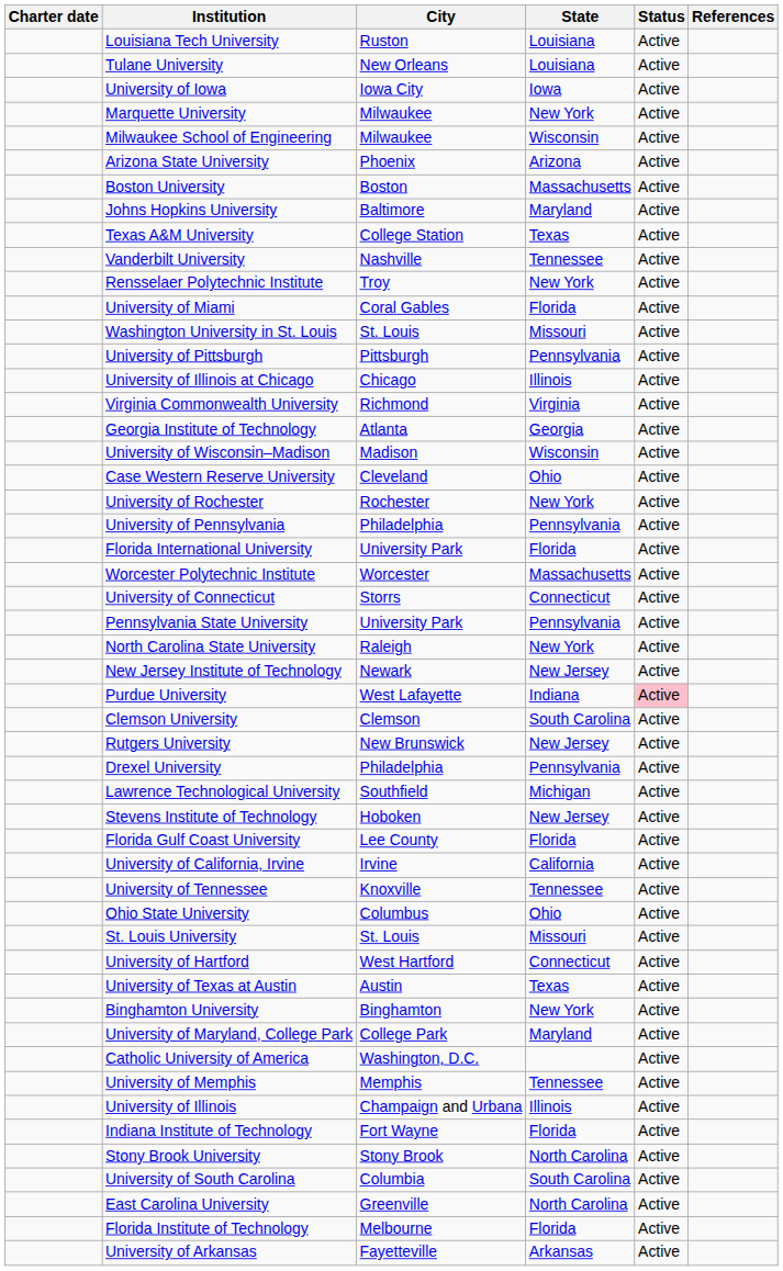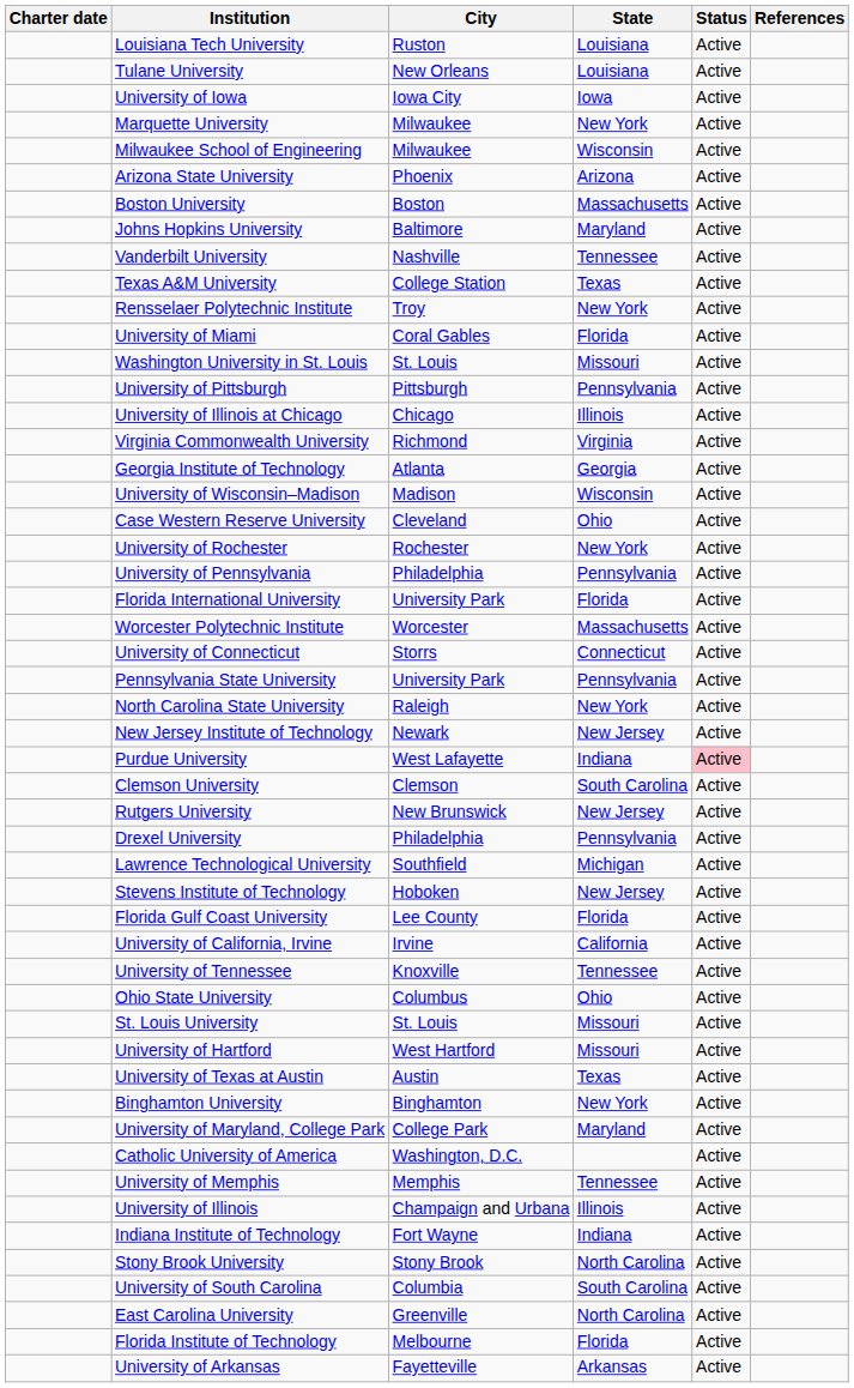 <table class="wikitable sortable">
 <tr>
 <th>Charter date</th>
 <th>Institution</th>
 <th>City</th>
 <th>State</th>
 <th>Status</th>
 <th>References</th>
 </tr>
 <tr>
 <td></td>
 <td><a href='#'>Louisiana Tech University</a></td>
 <td><a href='#'>Ruston</a></td>
 <td><a href='#'>Louisiana</a></td>
 <td>Active</td>
 <td></td>
 </tr>
 <tr>
 <td></td>
 <td><a href='#'>Tulane University</a></td>
 <td><a href='#'>New Orleans</a></td>
 <td><a href='#'>Louisiana</a></td>
 <td>Active</td>
 <td></td>
 </tr>
 <tr>
 <td></td>
 <td><a href='#'>University of Iowa</a></td>
 <td><a href='#'>Iowa City</a></td>
 <td><a href='#'>Iowa</a></td>
 <td>Active</td>
 <td></td>
 </tr>
 <tr>
 <td></td>
 <td><a href='#'>Marquette University</a></td>
 <td><a href='#'>Milwaukee</a></td>
 <td><a href='#'>New York</a></td>
 <td>Active</td>
 <td></td>
 </tr>
 <tr>
 <td></td>
 <td><a href='#'>Milwaukee School of Engineering</a></td>
 <td><a href='#'>Milwaukee</a></td>
 <td><a href='#'>Wisconsin</a></td>
 <td>Active</td>
 <td></td>
 </tr>
 <tr>
 <td></td>
 <td><a href='#'>Arizona State University</a></td>
 <td><a href='#'>Phoenix</a></td>
 <td><a href='#'>Arizona</a></td>
 <td>Active</td>
 <td></td>
 </tr>
 <tr>
 <td></td>
 <td><a href='#'>Boston University</a></td>
 <td><a href='#'>Boston</a></td>
 <td><a href='#'>Massachusetts</a></td>
 <td>Active</td>
 <td></td>
 </tr>
 <tr>
 <td></td>
 <td><a href='#'>Johns Hopkins University</a></td>
 <td><a href='#'>Baltimore</a></td>
 <td><a href='#'>Maryland</a></td>
 <td>Active</td>
 <td></td>
 </tr>
 <tr>
 <td></td>
-<td><a href='#'>Texas A&M University</a></td>
-<td><a href='#'>College Station</a></td>
-<td><a href='#'>Texas</a></td>
+<td><a href='#'>Vanderbilt University</a></td>
+<td><a href='#'>Nashville</a></td>
+<td><a href='#'>Tennessee</a></td>
 <td>Active</td>
 <td></td>
 </tr>
 <tr>
 <td></td>
-<td><a href='#'>Vanderbilt University</a></td>
-<td><a href='#'>Nashville</a></td>
-<td><a href='#'>Tennessee</a></td>
+<td><a href='#'>Texas A&M University</a></td>
+<td><a href='#'>College Station</a></td>
+<td><a href='#'>Texas</a></td>
 <td>Active</td>
 <td></td>
 </tr>
 <tr>
 <td></td>
 <td><a href='#'>Rensselaer Polytechnic Institute</a></td>
 <td><a href='#'>Troy</a></td>
 <td><a href='#'>New York</a></td>
 <td>Active</td>
 <td></td>
 </tr>
 <tr>
 <td></td>
 <td><a href='#'>University of Miami</a></td>
 <td><a href='#'>Coral Gables</a></td>
 <td><a href='#'>Florida</a></td>
 <td>Active</td>
 <td></td>
 </tr>
 <tr>
 <td></td>
 <td><a href='#'>Washington University in St. Louis</a></td>
 <td><a href='#'>St. Louis</a></td>
 <td><a href='#'>Missouri</a></td>
 <td>Active</td>
 <td></td>
 </tr>
 <tr>
 <td></td>
 <td><a href='#'>University of Pittsburgh</a></td>
 <td><a href='#'>Pittsburgh</a></td>
 <td><a href='#'>Pennsylvania</a></td>
 <td>Active</td>
 <td></td>
 </tr>
 <tr>
 <td></td>
 <td><a href='#'>University of Illinois at Chicago</a></td>
 <td><a href='#'>Chicago</a></td>
 <td><a href='#'>Illinois</a></td>
 <td>Active</td>
 <td></td>
 </tr>
 <tr>
 <td></td>
 <td><a href='#'>Virginia Commonwealth University</a></td>
 <td><a href='#'>Richmond</a></td>
 <td><a href='#'>Virginia</a></td>
 <td>Active</td>
 <td></td>
 </tr>
 <tr>
 <td></td>
 <td><a href='#'>Georgia Institute of Technology</a></td>
 <td><a href='#'>Atlanta</a></td>
 <td><a href='#'>Georgia</a></td>
 <td>Active</td>
 <td></td>
 </tr>
 <tr>
 <td></td>
 <td><a href='#'>University of Wisconsin–Madison</a></td>
 <td><a href='#'>Madison</a></td>
 <td><a href='#'>Wisconsin</a></td>
 <td>Active</td>
 <td></td>
 </tr>
 <tr>
 <td></td>
 <td><a href='#'>Case Western Reserve University</a></td>
 <td><a href='#'>Cleveland</a></td>
 <td><a href='#'>Ohio</a></td>
 <td>Active</td>
 <td></td>
 </tr>
 <tr>
 <td></td>
 <td><a href='#'>University of Rochester</a></td>
 <td><a href='#'>Rochester</a></td>
 <td><a href='#'>New York</a></td>
 <td>Active</td>
 <td></td>
 </tr>
 <tr>
 <td></td>
 <td><a href='#'>University of Pennsylvania</a></td>
 <td><a href='#'>Philadelphia</a></td>
 <td><a href='#'>Pennsylvania</a></td>
 <td>Active</td>
 <td></td>
 </tr>
 <tr>
 <td></td>
 <td><a href='#'>Florida International University</a></td>
 <td><a href='#'>University Park</a></td>
 <td><a href='#'>Florida</a></td>
 <td>Active</td>
 <td></td>
 </tr>
 <tr>
 <td></td>
 <td><a href='#'>Worcester Polytechnic Institute</a></td>
 <td><a href='#'>Worcester</a></td>
 <td><a href='#'>Massachusetts</a></td>
 <td>Active</td>
 <td></td>
 </tr>
 <tr>
 <td></td>
 <td><a href='#'>University of Connecticut</a></td>
 <td><a href='#'>Storrs</a></td>
 <td><a href='#'>Connecticut</a></td>
 <td>Active</td>
 <td></td>
 </tr>
 <tr>
 <td></td>
 <td><a href='#'>Pennsylvania State University</a></td>
 <td><a href='#'>University Park</a></td>
 <td><a href='#'>Pennsylvania</a></td>
 <td>Active</td>
 <td></td>
 </tr>
 <tr>
 <td></td>
 <td><a href='#'>North Carolina State University</a></td>
 <td><a href='#'>Raleigh</a></td>
 <td><a href='#'>New York</a></td>
 <td>Active</td>
 <td></td>
 </tr>
 <tr>
 <td></td>
 <td><a href='#'>New Jersey Institute of Technology</a></td>
 <td><a href='#'>Newark</a></td>
 <td><a href='#'>New Jersey</a></td>
 <td>Active</td>
 <td></td>
 </tr>
 <tr>
 <td></td>
 <td><a href='#'>Purdue University</a></td>
 <td><a href='#'>West Lafayette</a></td>
 <td><a href='#'>Indiana</a></td>
 <td style="background: pink;">Active</td>
 <td></td>
 </tr>
 <tr>
 <td></td>
 <td><a href='#'>Clemson University</a></td>
 <td><a href='#'>Clemson</a></td>
 <td><a href='#'>South Carolina</a></td>
 <td>Active</td>
 <td></td>
 </tr>
 <tr>
 <td></td>
 <td><a href='#'>Rutgers University</a></td>
 <td><a href='#'>New Brunswick</a></td>
 <td><a href='#'>New Jersey</a></td>
 <td>Active</td>
 <td></td>
 </tr>
 <tr>
 <td></td>
 <td><a href='#'>Drexel University</a></td>
 <td><a href='#'>Philadelphia</a></td>
 <td><a href='#'>Pennsylvania</a></td>
 <td>Active</td>
 <td></td>
 </tr>
 <tr>
 <td></td>
 <td><a href='#'>Lawrence Technological University</a></td>
 <td><a href='#'>Southfield</a></td>
 <td><a href='#'>Michigan</a></td>
 <td>Active</td>
 <td></td>
 </tr>
 <tr>
 <td></td>
 <td><a href='#'>Stevens Institute of Technology</a></td>
 <td><a href='#'>Hoboken</a></td>
 <td><a href='#'>New Jersey</a></td>
 <td>Active</td>
 <td></td>
 </tr>
 <tr>
 <td></td>
 <td><a href='#'>Florida Gulf Coast University</a></td>
 <td><a href='#'>Lee County</a></td>
 <td><a href='#'>Florida</a></td>
 <td>Active</td>
 <td></td>
 </tr>
 <tr>
 <td></td>
 <td><a href='#'>University of California, Irvine</a></td>
 <td><a href='#'>Irvine</a></td>
 <td><a href='#'>California</a></td>
 <td>Active</td>
 <td></td>
 </tr>
 <tr>
 <td></td>
 <td><a href='#'>University of Tennessee</a></td>
 <td><a href='#'>Knoxville</a></td>
 <td><a href='#'>Tennessee</a></td>
 <td>Active</td>
 <td></td>
 </tr>
 <tr>
 <td></td>
 <td><a href='#'>Ohio State University</a></td>
 <td><a href='#'>Columbus</a></td>
 <td><a href='#'>Ohio</a></td>
 <td>Active</td>
 <td></td>
 </tr>
 <tr>
 <td></td>
 <td><a href='#'>St. Louis University</a></td>
 <td><a href='#'>St. Louis</a></td>
 <td><a href='#'>Missouri</a></td>
 <td>Active</td>
 <td></td>
 </tr>
 <tr>
 <td></td>
 <td><a href='#'>University of Hartford</a></td>
 <td><a href='#'>West Hartford</a></td>
-<td><a href='#'>Connecticut</a></td>
+<td><a href='#'>Missouri</a></td>
 <td>Active</td>
 <td></td>
 </tr>
 <tr>
 <td></td>
 <td><a href='#'>University of Texas at Austin</a></td>
 <td><a href='#'>Austin</a></td>
 <td><a href='#'>Texas</a></td>
 <td>Active</td>
 <td></td>
 </tr>
 <tr>
 <td></td>
 <td><a href='#'>Binghamton University</a></td>
 <td><a href='#'>Binghamton</a></td>
 <td><a href='#'>New York</a></td>
 <td>Active</td>
 <td></td>
 </tr>
 <tr>
 <td></td>
 <td><a href='#'>University of Maryland, College Park</a></td>
 <td><a href='#'>College Park</a></td>
 <td><a href='#'>Maryland</a></td>
 <td>Active</td>
 <td></td>
 </tr>
 <tr>
 <td></td>
 <td><a href='#'>Catholic University of America</a></td>
 <td><a href='#'>Washington, D.C.</a></td>
 <td></td>
 <td>Active</td>
 <td></td>
 </tr>
 <tr>
 <td></td>
 <td><a href='#'>University of Memphis</a></td>
 <td><a href='#'>Memphis</a></td>
 <td><a href='#'>Tennessee</a></td>
 <td>Active</td>
 <td></td>
 </tr>
 <tr>
 <td></td>
 <td><a href='#'>University of Illinois</a></td>
 <td><a href='#'>Champaign</a> and <a href='#'>Urbana</a></td>
 <td><a href='#'>Illinois</a></td>
 <td>Active</td>
 <td></td>
 </tr>
 <tr>
 <td></td>
 <td><a href='#'>Indiana Institute of Technology</a></td>
 <td><a href='#'>Fort Wayne</a></td>
-<td><a href='#'>Florida</a></td>
+<td><a href='#'>Indiana</a></td>
 <td>Active</td>
 <td></td>
 </tr>
 <tr>
 <td></td>
 <td><a href='#'>Stony Brook University</a></td>
 <td><a href='#'>Stony Brook</a></td>
 <td><a href='#'>North Carolina</a></td>
 <td>Active</td>
 <td></td>
 </tr>
 <tr>
 <td></td>
 <td><a href='#'>University of South Carolina</a></td>
 <td><a href='#'>Columbia</a></td>
 <td><a href='#'>South Carolina</a></td>
 <td>Active</td>
 <td></td>
 </tr>
 <tr>
 <td></td>
 <td><a href='#'>East Carolina University</a></td>
 <td><a href='#'>Greenville</a></td>
 <td><a href='#'>North Carolina</a></td>
 <td>Active</td>
 <td></td>
 </tr>
 <tr>
 <td></td>
 <td><a href='#'>Florida Institute of Technology</a></td>
 <td><a href='#'>Melbourne</a></td>
 <td><a href='#'>Florida</a></td>
 <td>Active</td>
 <td></td>
 </tr>
 <tr>
 <td></td>
 <td><a href='#'>University of Arkansas</a></td>
 <td><a href='#'>Fayetteville</a></td>
 <td><a href='#'>Arkansas</a></td>
 <td>Active</td>
 <td></td>
 </tr>
 </table>
